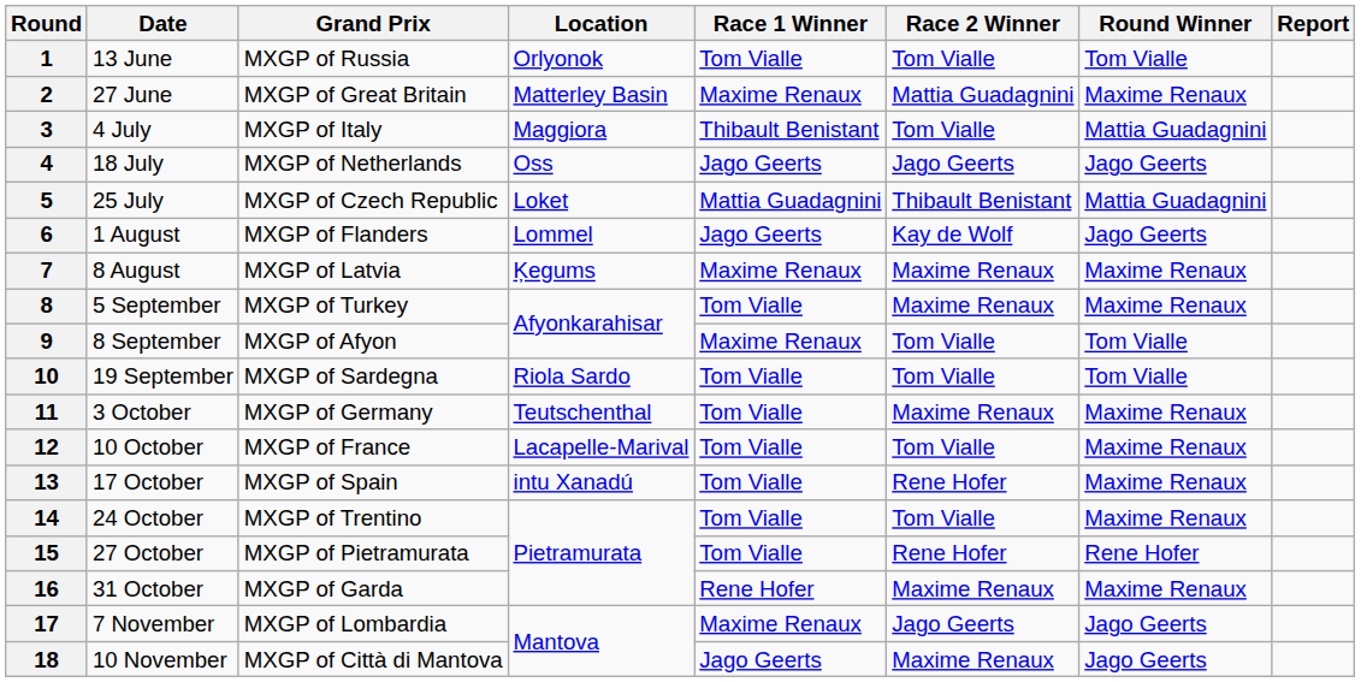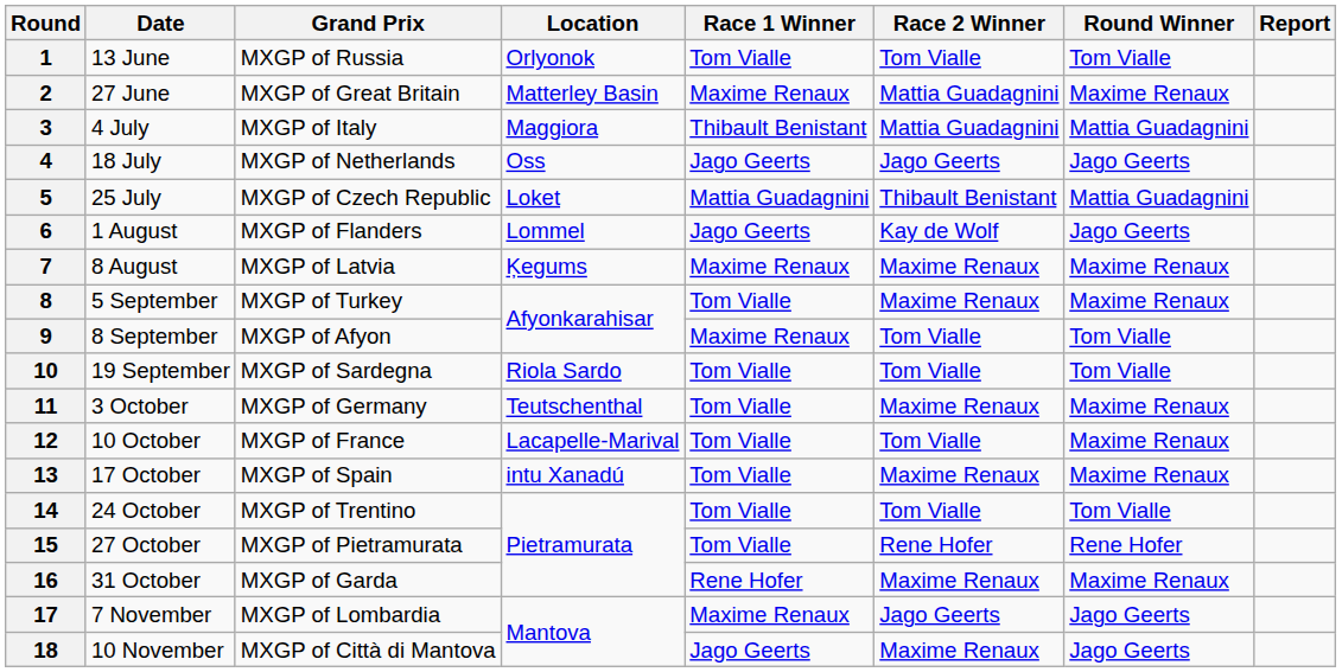 <table class="wikitable" style="font-size: 85%;">
 <tr>
 <th>Round</th>
 <th>Date</th>
 <th>Grand Prix</th>
 <th>Location</th>
 <th>Race 1 Winner</th>
 <th>Race 2 Winner</th>
 <th>Round Winner</th>
 <th>Report</th>
 </tr>
 <tr>
 <th>1</th>
 <td>13 June</td>
 <td> MXGP of Russia</td>
 <td><a href='#'>Orlyonok</a></td>
 <td> <a href='#'>Tom Vialle</a></td>
 <td> <a href='#'>Tom Vialle</a></td>
 <td> <a href='#'>Tom Vialle</a></td>
 <td></td>
 </tr>
 <tr>
 <th>2</th>
 <td>27 June</td>
 <td> MXGP of Great Britain</td>
 <td><a href='#'>Matterley Basin</a></td>
 <td> <a href='#'>Maxime Renaux</a></td>
 <td> <a href='#'>Mattia Guadagnini</a></td>
 <td> <a href='#'>Maxime Renaux</a></td>
 <td></td>
 </tr>
 <tr>
 <th>3</th>
 <td>4 July</td>
 <td> MXGP of Italy</td>
 <td><a href='#'>Maggiora</a></td>
 <td> <a href='#'>Thibault Benistant</a></td>
-<td> <a href='#'>Tom Vialle</a></td>
+<td> <a href='#'>Mattia Guadagnini</a></td>
 <td> <a href='#'>Mattia Guadagnini</a></td>
 <td></td>
 </tr>
 <tr>
 <th>4</th>
 <td>18 July</td>
 <td> MXGP of Netherlands</td>
 <td><a href='#'>Oss</a></td>
 <td> <a href='#'>Jago Geerts</a></td>
 <td> <a href='#'>Jago Geerts</a></td>
 <td> <a href='#'>Jago Geerts</a></td>
 <td></td>
 </tr>
 <tr>
 <th>5</th>
 <td>25 July</td>
 <td> MXGP of Czech Republic</td>
 <td><a href='#'>Loket</a></td>
 <td> <a href='#'>Mattia Guadagnini</a></td>
 <td> <a href='#'>Thibault Benistant</a></td>
 <td> <a href='#'>Mattia Guadagnini</a></td>
 <td></td>
 </tr>
 <tr>
 <th>6</th>
 <td>1 August</td>
 <td> MXGP of Flanders</td>
 <td><a href='#'>Lommel</a></td>
 <td> <a href='#'>Jago Geerts</a></td>
 <td> <a href='#'>Kay de Wolf</a></td>
 <td> <a href='#'>Jago Geerts</a></td>
 <td></td>
 </tr>
 <tr>
 <th>7</th>
 <td>8 August</td>
 <td> MXGP of Latvia</td>
 <td><a href='#'>Ķegums</a></td>
 <td> <a href='#'>Maxime Renaux</a></td>
 <td> <a href='#'>Maxime Renaux</a></td>
 <td> <a href='#'>Maxime Renaux</a></td>
 <td></td>
 </tr>
 <tr>
 <th>8</th>
 <td>5 September</td>
 <td> MXGP of Turkey</td>
 <td rowspan=2><a href='#'>Afyonkarahisar</a></td>
 <td> <a href='#'>Tom Vialle</a></td>
 <td> <a href='#'>Maxime Renaux</a></td>
 <td> <a href='#'>Maxime Renaux</a></td>
 <td></td>
 </tr>
 <tr>
 <th>9</th>
 <td>8 September</td>
 <td> MXGP of Afyon</td>
 <td> <a href='#'>Maxime Renaux</a></td>
 <td> <a href='#'>Tom Vialle</a></td>
 <td> <a href='#'>Tom Vialle</a></td>
 <td></td>
 </tr>
 <tr>
 <th>10</th>
 <td>19 September</td>
 <td> MXGP of Sardegna</td>
 <td><a href='#'>Riola Sardo</a></td>
 <td> <a href='#'>Tom Vialle</a></td>
 <td> <a href='#'>Tom Vialle</a></td>
 <td> <a href='#'>Tom Vialle</a></td>
 <td></td>
 </tr>
 <tr>
 <th>11</th>
 <td>3 October</td>
 <td> MXGP of Germany</td>
 <td><a href='#'>Teutschenthal</a></td>
 <td> <a href='#'>Tom Vialle</a></td>
 <td> <a href='#'>Maxime Renaux</a></td>
 <td> <a href='#'>Maxime Renaux</a></td>
 <td></td>
 </tr>
 <tr>
 <th>12</th>
 <td>10 October</td>
 <td> MXGP of France</td>
 <td><a href='#'>Lacapelle-Marival</a></td>
 <td> <a href='#'>Tom Vialle</a></td>
 <td> <a href='#'>Tom Vialle</a></td>
 <td> <a href='#'>Maxime Renaux</a></td>
 <td></td>
 </tr>
 <tr>
 <th>13</th>
 <td>17 October</td>
 <td> MXGP of Spain</td>
 <td><a href='#'>intu Xanadú</a></td>
 <td> <a href='#'>Tom Vialle</a></td>
-<td> <a href='#'>Rene Hofer</a></td>
+<td> <a href='#'>Maxime Renaux</a></td>
 <td> <a href='#'>Maxime Renaux</a></td>
 <td></td>
 </tr>
 <tr>
 <th>14</th>
 <td>24 October</td>
 <td> MXGP of Trentino</td>
 <td rowspan=3><a href='#'>Pietramurata</a></td>
 <td> <a href='#'>Tom Vialle</a></td>
 <td> <a href='#'>Tom Vialle</a></td>
-<td> <a href='#'>Maxime Renaux</a></td>
+<td> <a href='#'>Tom Vialle</a></td>
 <td></td>
 </tr>
 <tr>
 <th>15</th>
 <td>27 October</td>
 <td> MXGP of Pietramurata</td>
 <td> <a href='#'>Tom Vialle</a></td>
 <td> <a href='#'>Rene Hofer</a></td>
 <td> <a href='#'>Rene Hofer</a></td>
 <td></td>
 </tr>
 <tr>
 <th>16</th>
 <td>31 October</td>
 <td> MXGP of Garda</td>
 <td> <a href='#'>Rene Hofer</a></td>
 <td> <a href='#'>Maxime Renaux</a></td>
 <td> <a href='#'>Maxime Renaux</a></td>
 </tr>
 <tr>
 <th>17</th>
 <td>7 November</td>
 <td> MXGP of Lombardia</td>
 <td rowspan=2><a href='#'>Mantova</a></td>
 <td> <a href='#'>Maxime Renaux</a></td>
 <td> <a href='#'>Jago Geerts</a></td>
 <td> <a href='#'>Jago Geerts</a></td>
 <td></td>
 </tr>
 <tr>
 <th>18</th>
 <td>10 November</td>
 <td> MXGP of Città di Mantova</td>
 <td> <a href='#'>Jago Geerts</a></td>
 <td> <a href='#'>Maxime Renaux</a></td>
 <td> <a href='#'>Jago Geerts</a></td>
 <td></td>
 </tr>
 </table>
